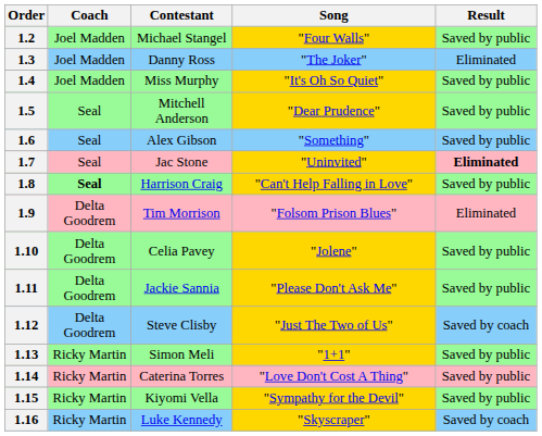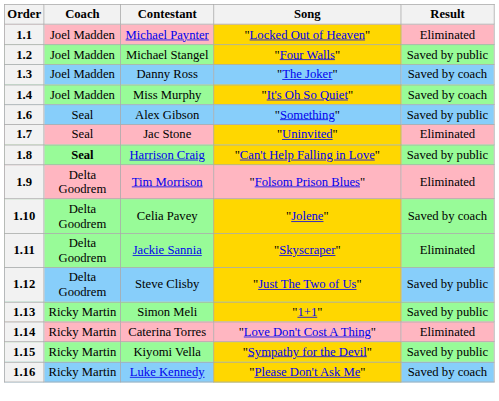 <table class="wikitable plainrowheaders sortable" style="text-align: center; width: auto;">
 <tr>
 <th scope="col" style="width:36px;">Order</th>
 <th scope="col" style="width:90px;">Coach</th>
 <th scope="col" style="width:110px;">Contestant</th>
 <th scope="col" style="width:230px;">Song</th>
 <th scope="col" style="width:110px;">Result</th>
+</tr>
+<tr style="background:lightpink">
+<th scope="row">1.1</th>
+<td>Joel Madden</td>
+<td><a href='#'>Michael Paynter</a></td>
+<td style="background:gold;">"<a href='#'>Locked Out of Heaven</a>"</td>
+<td>Eliminated</td>
 </tr>
 <tr style="background:palegreen">
 <th scope="row">1.2</th>
 <td>Joel Madden</td>
 <td>Michael Stangel</td>
 <td style="background:gold;">"<a href='#'>Four Walls</a>"</td>
 <td>Saved by public</td>
 </tr>
 <tr style="background:lightskyblue">
 <th scope="row">1.3</th>
 <td>Joel Madden</td>
 <td>Danny Ross</td>
 <td>"<a href='#'>The Joker</a>"</td>
-<td>Eliminated</td>
+<td>Saved by coach</td>
 </tr>
 <tr style="background:palegreen">
 <th scope="row">1.4</th>
 <td>Joel Madden</td>
 <td>Miss Murphy</td>
 <td style="background:gold;">"<a href='#'>It's Oh So Quiet</a>"</td>
-<td>Saved by public</td>
-</tr>
-<tr style="background:palegreen">
-<th scope="row">1.5</th>
-<td>Seal</td>
-<td>Mitchell Anderson</td>
-<td style="background:gold;">"<a href='#'>Dear Prudence</a>"</td>
-<td>Saved by public</td>
+<td>Saved by coach</td>
 </tr>
 <tr style="background:lightskyblue">
 <th scope="row">1.6</th>
 <td>Seal</td>
 <td>Alex Gibson</td>
 <td>"<a href='#'>Something</a>"</td>
 <td>Saved by public</td>
 </tr>
 <tr style="background:lightpink">
 <th scope="row">1.7</th>
 <td>Seal</td>
 <td>Jac Stone</td>
 <td style="background:gold;">"<a href='#'>Uninvited</a>"</td>
-<td><strong>Eliminated</strong></td>
+<td>Eliminated</td>
 </tr>
 <tr style="background:palegreen">
 <th scope="row">1.8</th>
 <td><strong>Seal</strong></td>
 <td><a href='#'>Harrison Craig</a></td>
 <td style="background:gold;">"<a href='#'>Can't Help Falling in Love</a>"</td>
 <td>Saved by public</td>
 </tr>
 <tr style="background:lightpink">
 <th scope="row">1.9</th>
 <td>Delta Goodrem</td>
 <td><a href='#'>Tim Morrison</a></td>
 <td>"<a href='#'>Folsom Prison Blues</a>"</td>
 <td>Eliminated</td>
 </tr>
 <tr style="background:palegreen">
 <th scope="row">1.10</th>
 <td>Delta Goodrem</td>
 <td>Celia Pavey</td>
 <td style="background:gold;">"<a href='#'>Jolene</a>"</td>
-<td>Saved by public</td>
+<td>Saved by coach</td>
 </tr>
 <tr style="background:palegreen">
 <th scope="row">1.11</th>
 <td>Delta Goodrem</td>
 <td><a href='#'>Jackie Sannia</a></td>
-<td style="background:gold;">"<a href='#'>Please Don't Ask Me</a>"</td>
-<td>Saved by public</td>
+<td style="background:gold;">"<a href='#'>Skyscraper</a>"</td>
+<td>Eliminated</td>
 </tr>
 <tr style="background:lightskyblue">
 <th scope="row">1.12</th>
 <td>Delta Goodrem</td>
 <td>Steve Clisby</td>
 <td style="background:gold;">"<a href='#'>Just The Two of Us</a>"</td>
-<td>Saved by coach</td>
+<td>Saved by public</td>
 </tr>
 <tr style="background:palegreen">
 <th scope="row">1.13</th>
 <td>Ricky Martin</td>
 <td>Simon Meli</td>
 <td style="background:gold;">"<a href='#'>1+1</a>"</td>
 <td>Saved by public</td>
 </tr>
 <tr style="background:lightpink">
 <th scope="row">1.14</th>
 <td>Ricky Martin</td>
 <td>Caterina Torres</td>
 <td>"<a href='#'>Love Don't Cost A Thing</a>"</td>
-<td>Saved by public</td>
+<td>Eliminated</td>
 </tr>
 <tr style="background:palegreen">
 <th scope="row">1.15</th>
 <td>Ricky Martin</td>
 <td>Kiyomi Vella</td>
 <td style="background:gold;">"<a href='#'>Sympathy for the Devil</a>"</td>
 <td>Saved by public</td>
 </tr>
 <tr style="background:lightskyblue">
 <th scope="row">1.16</th>
 <td>Ricky Martin</td>
 <td><a href='#'>Luke Kennedy</a></td>
-<td style="background:gold;">"<a href='#'>Skyscraper</a>"</td>
+<td style="background:gold;">"<a href='#'>Please Don't Ask Me</a>"</td>
 <td>Saved by coach</td>
 </tr>
 </table>
